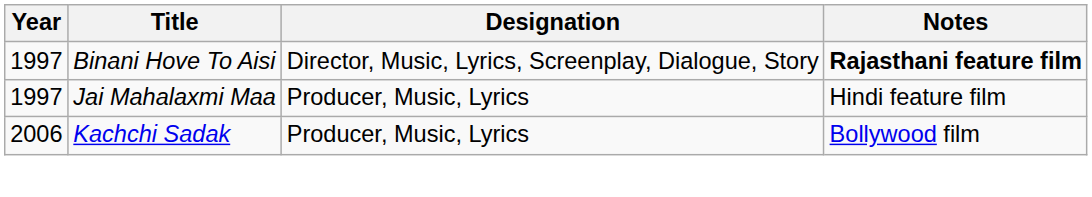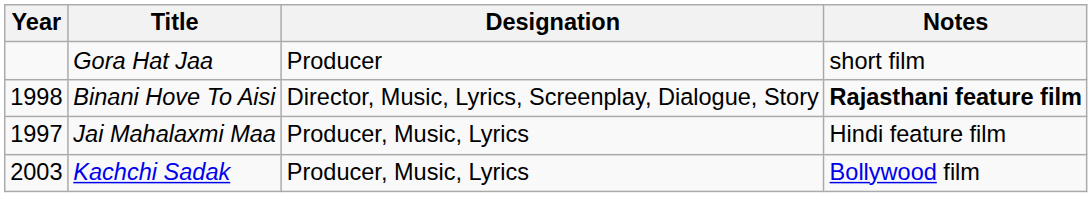 <table class="wikitable sortable">
 <tr>
 <th>Year</th>
 <th>Title</th>
 <th>Designation</th>
 <th>Notes</th>
 </tr>
 <tr>
-<td>1997</td>
+<td></td>
+<td><em>Gora Hat Jaa</em></td>
+<td>Producer</td>
+<td>short film</td>
+</tr>
+<tr>
+<td>1998</td>
 <td><em>Binani Hove To Aisi</em></td>
 <td>Director, Music, Lyrics, Screenplay, Dialogue, Story</td>
 <td><strong>Rajasthani feature film</strong></td>
 </tr>
 <tr>
 <td>1997</td>
 <td><em>Jai Mahalaxmi Maa</em></td>
 <td>Producer, Music, Lyrics</td>
 <td>Hindi feature film</td>
 </tr>
 <tr>
-<td>2006</td>
+<td>2003</td>
 <td><em><a href='#'>Kachchi Sadak</a></em></td>
 <td>Producer, Music, Lyrics</td>
 <td><a href='#'>Bollywood</a> film</td>
 </tr>
 </table>
